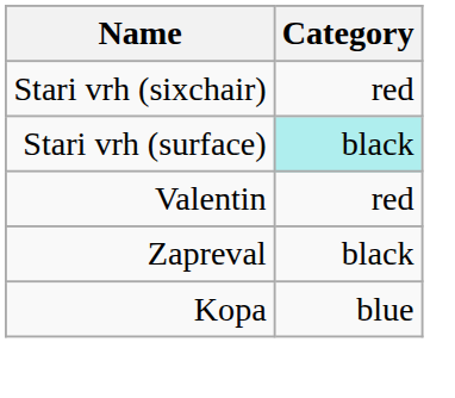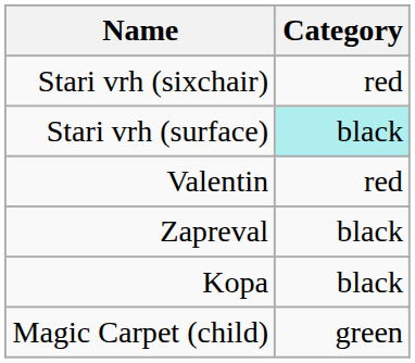 <table class="wikitable" style="font-size:95%;">
 <tr>
 <th>Name</th>
 <th>Category</th>
 </tr>
 <tr align=right>
 <td>Stari vrh (sixchair)</td>
 <td>red</td>
 </tr>
 <tr align=right>
 <td>Stari vrh (surface)</td>
 <td style="background: paleturquoise;">black</td>
 </tr>
 <tr align=right>
 <td>Valentin</td>
 <td>red</td>
 </tr>
 <tr align=right>
 <td>Zapreval</td>
 <td>black</td>
 </tr>
 <tr align=right>
 <td>Kopa</td>
-<td>blue</td>
+<td>black</td>
+</tr>
+<tr align=right>
+<td>Magic Carpet (child)</td>
+<td>green</td>
 </tr>
 </table>
